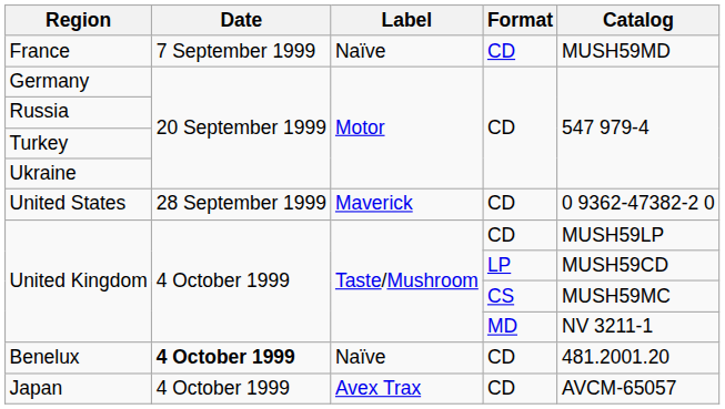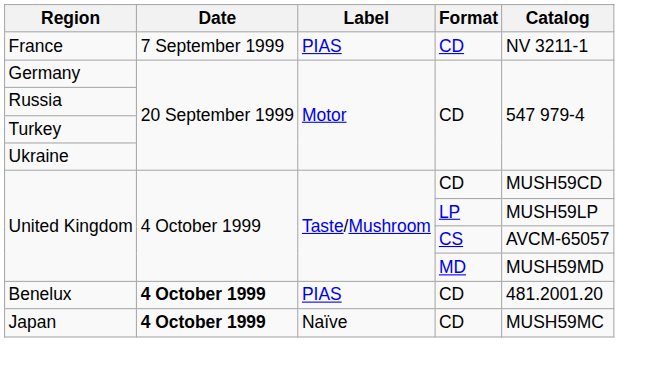 <table class="wikitable">
 <tr>
 <th>Region</th>
 <th>Date</th>
 <th>Label</th>
 <th>Format</th>
 <th>Catalog</th>
 </tr>
 <tr>
 <td>France</td>
 <td>7 September 1999</td>
-<td>Naïve</td>
+<td><a href='#'>PIAS</a></td>
 <td><a href='#'>CD</a></td>
-<td>MUSH59MD</td>
+<td>NV 3211-1</td>
 </tr>
 <tr>
 <td>Germany</td>
 <td rowspan="4">20 September 1999</td>
 <td rowspan="4"><a href='#'>Motor</a></td>
 <td rowspan="4">CD</td>
 <td rowspan="4">547 979-4</td>
 </tr>
 <tr>
 <td>Russia</td>
 </tr>
 <tr>
 <td>Turkey</td>
 </tr>
 <tr>
 <td>Ukraine</td>
 </tr>
 <tr>
-<td>United States</td>
-<td>28 September 1999</td>
-<td><a href='#'>Maverick</a></td>
-<td>CD</td>
-<td>0 9362-47382-2 0</td>
-</tr>
-<tr>
 <td rowspan="4">United Kingdom</td>
 <td rowspan="4">4 October 1999</td>
 <td rowspan="4"><a href='#'>Taste</a>/<a href='#'>Mushroom</a></td>
 <td>CD</td>
+<td>MUSH59CD</td>
+</tr>
+<tr>
+<td><a href='#'>LP</a></td>
 <td>MUSH59LP</td>
 </tr>
 <tr>
-<td><a href='#'>LP</a></td>
-<td>MUSH59CD</td>
-</tr>
-<tr>
 <td><a href='#'>CS</a></td>
-<td>MUSH59MC</td>
+<td>AVCM-65057</td>
 </tr>
 <tr>
 <td><a href='#'>MD</a></td>
-<td>NV 3211-1</td>
+<td>MUSH59MD</td>
 </tr>
 <tr>
 <td>Benelux</td>
 <td><strong>4 October 1999</strong></td>
-<td>Naïve</td>
+<td><a href='#'>PIAS</a></td>
 <td>CD</td>
 <td>481.2001.20</td>
 </tr>
 <tr>
 <td>Japan</td>
-<td>4 October 1999</td>
-<td><a href='#'>Avex Trax</a></td>
+<td><strong>4 October 1999</strong></td>
+<td>Naïve</td>
 <td>CD</td>
-<td>AVCM-65057</td>
+<td>MUSH59MC</td>
 </tr>
 </table>
